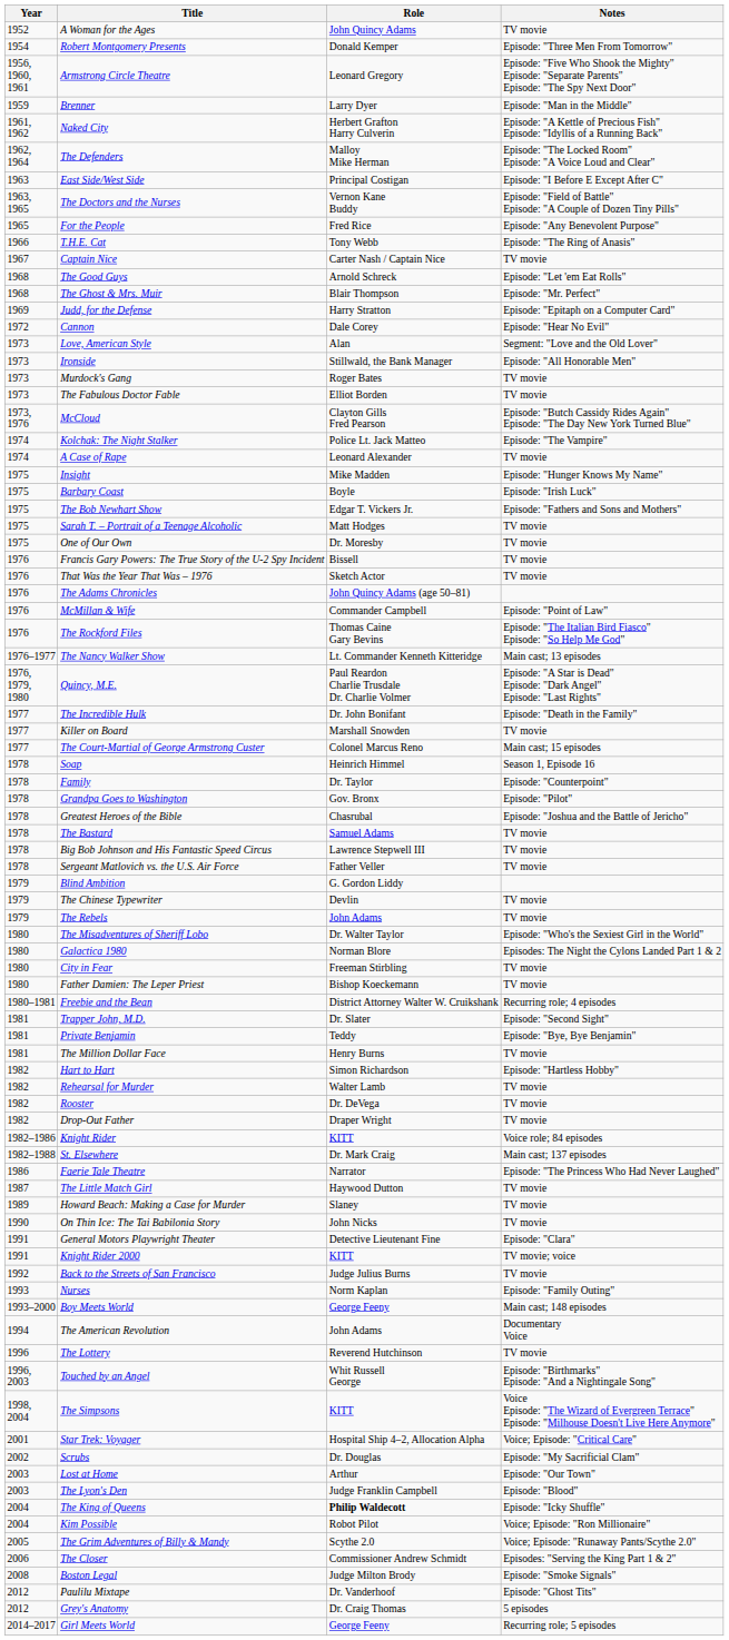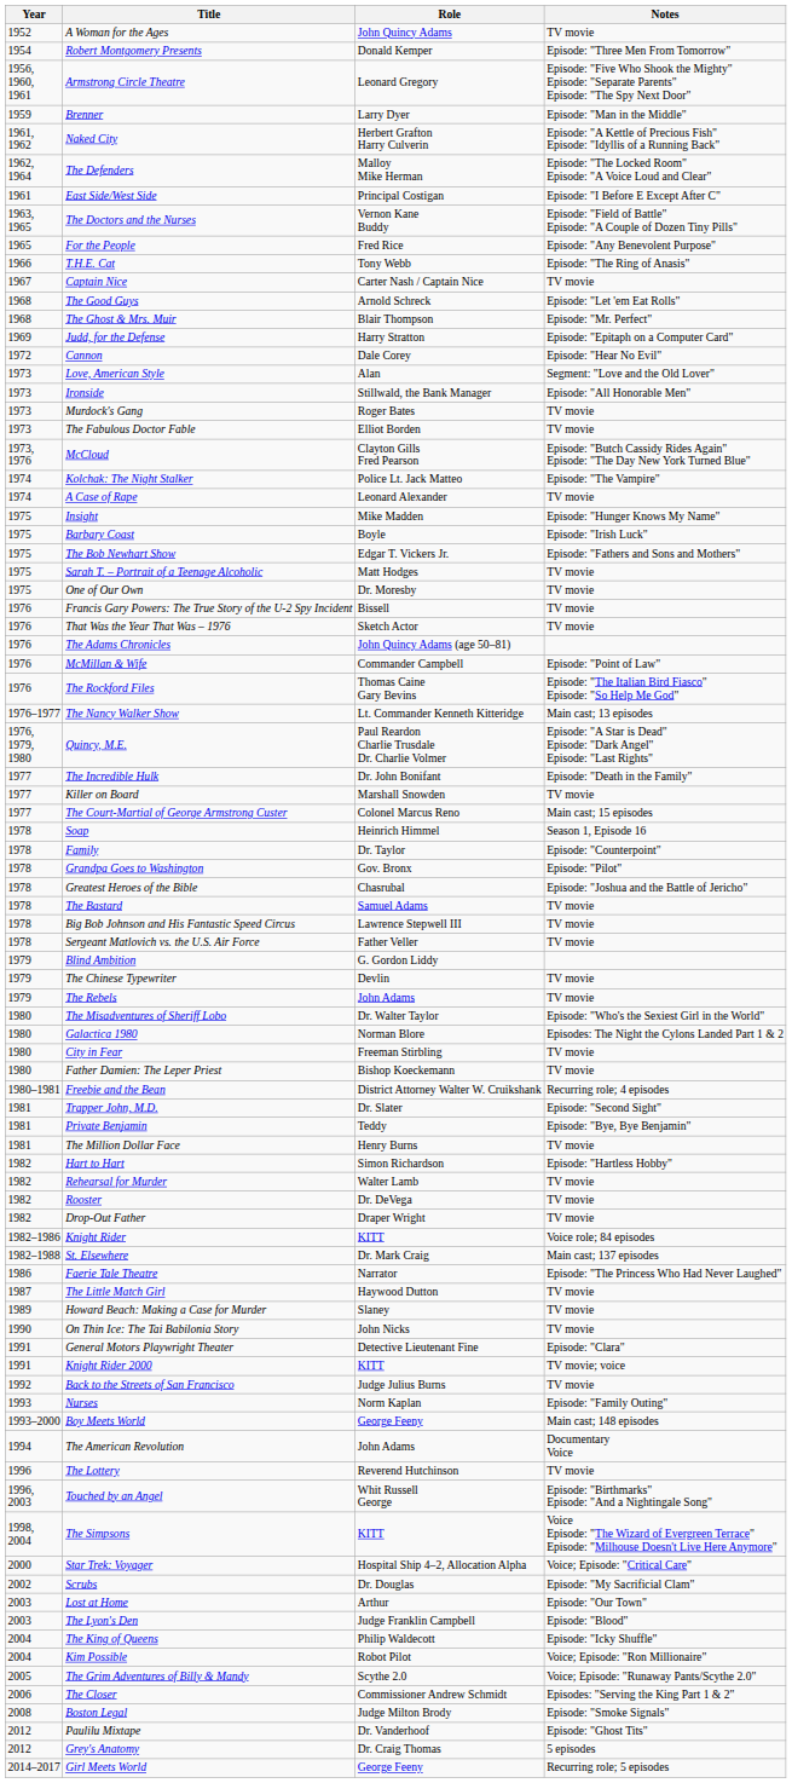 <table class="wikitable sortable">
 <tr>
 <th>Year</th>
 <th>Title</th>
 <th>Role</th>
 <th class="unsortable">Notes</th>
 </tr>
 <tr>
 <td>1952</td>
 <td><em>A Woman for the Ages</em></td>
 <td><a href='#'>John Quincy Adams</a></td>
 <td>TV movie</td>
 </tr>
 <tr>
 <td>1954</td>
 <td><em><a href='#'>Robert Montgomery Presents</a></em></td>
 <td>Donald Kemper</td>
 <td>Episode: "Three Men From Tomorrow"</td>
 </tr>
 <tr>
 <td>1956,<br>1960,<br>1961</td>
 <td><em><a href='#'>Armstrong Circle Theatre</a></em></td>
 <td>Leonard Gregory</td>
 <td>Episode: "Five Who Shook the Mighty"<br>Episode: "Separate Parents"<br>Episode: "The Spy Next Door"</td>
 </tr>
 <tr>
 <td>1959</td>
 <td><em><a href='#'>Brenner</a></em></td>
 <td>Larry Dyer</td>
 <td>Episode: "Man in the Middle"</td>
 </tr>
 <tr>
 <td>1961,<br>1962</td>
 <td><em><a href='#'>Naked City</a></em></td>
 <td>Herbert Grafton<br>Harry Culverin</td>
 <td>Episode: "A Kettle of Precious Fish"<br>Episode: "Idyllis of a Running Back"</td>
 </tr>
 <tr>
 <td>1962,<br>1964</td>
 <td><em><a href='#'>The Defenders</a></em></td>
 <td>Malloy<br>Mike Herman</td>
 <td>Episode: "The Locked Room"<br>Episode: "A Voice Loud and Clear"</td>
 </tr>
 <tr>
-<td>1963</td>
+<td>1961</td>
 <td><em><a href='#'>East Side/West Side</a></em></td>
 <td>Principal Costigan</td>
 <td>Episode: "I Before E Except After C"</td>
 </tr>
 <tr>
 <td>1963,<br>1965</td>
 <td><em><a href='#'>The Doctors and the Nurses</a></em></td>
 <td>Vernon Kane<br>Buddy</td>
 <td>Episode: "Field of Battle"<br>Episode: "A Couple of Dozen Tiny Pills"</td>
 </tr>
 <tr>
 <td>1965</td>
 <td><em><a href='#'>For the People</a></em></td>
 <td>Fred Rice</td>
 <td>Episode: "Any Benevolent Purpose"</td>
 </tr>
 <tr>
 <td>1966</td>
 <td><em><a href='#'>T.H.E. Cat</a></em></td>
 <td>Tony Webb</td>
 <td>Episode: "The Ring of Anasis"</td>
 </tr>
 <tr>
 <td>1967</td>
 <td><em><a href='#'>Captain Nice</a></em></td>
 <td>Carter Nash / Captain Nice</td>
 <td>TV movie</td>
 </tr>
 <tr>
 <td>1968</td>
 <td><em><a href='#'>The Good Guys</a></em></td>
 <td>Arnold Schreck</td>
 <td>Episode: "Let 'em Eat Rolls"</td>
 </tr>
 <tr>
 <td>1968</td>
 <td><em><a href='#'>The Ghost & Mrs. Muir</a></em></td>
 <td>Blair Thompson</td>
 <td>Episode: "Mr. Perfect"</td>
 </tr>
 <tr>
 <td>1969</td>
 <td><em><a href='#'>Judd, for the Defense</a></em></td>
 <td>Harry Stratton</td>
 <td>Episode: "Epitaph on a Computer Card"</td>
 </tr>
 <tr>
 <td>1972</td>
 <td><em><a href='#'>Cannon</a></em></td>
 <td>Dale Corey</td>
 <td>Episode: "Hear No Evil"</td>
 </tr>
 <tr>
 <td>1973</td>
 <td><em><a href='#'>Love, American Style</a></em></td>
 <td>Alan</td>
 <td>Segment: "Love and the Old Lover"</td>
 </tr>
 <tr>
 <td>1973</td>
 <td><em><a href='#'>Ironside</a></em></td>
 <td>Stillwald, the Bank Manager</td>
 <td>Episode: "All Honorable Men"</td>
 </tr>
 <tr>
 <td>1973</td>
 <td><em>Murdock's Gang</em></td>
 <td>Roger Bates</td>
 <td>TV movie</td>
 </tr>
 <tr>
 <td>1973</td>
 <td><em>The Fabulous Doctor Fable</em></td>
 <td>Elliot Borden</td>
 <td>TV movie</td>
 </tr>
 <tr>
 <td>1973,<br>1976</td>
 <td><em><a href='#'>McCloud</a></em></td>
 <td>Clayton Gills<br>Fred Pearson</td>
 <td>Episode: "Butch Cassidy Rides Again"<br>Episode: "The Day New York Turned Blue"</td>
 </tr>
 <tr>
 <td>1974</td>
 <td><em><a href='#'>Kolchak: The Night Stalker</a></em></td>
 <td>Police Lt. Jack Matteo</td>
 <td>Episode: "The Vampire"</td>
 </tr>
 <tr>
 <td>1974</td>
 <td><em><a href='#'>A Case of Rape</a></em></td>
 <td>Leonard Alexander</td>
 <td>TV movie</td>
 </tr>
 <tr>
 <td>1975</td>
 <td><em><a href='#'>Insight</a></em></td>
 <td>Mike Madden</td>
 <td>Episode: "Hunger Knows My Name"</td>
 </tr>
 <tr>
 <td>1975</td>
 <td><em><a href='#'>Barbary Coast</a></em></td>
 <td>Boyle</td>
 <td>Episode: "Irish Luck"</td>
 </tr>
 <tr>
 <td>1975</td>
 <td><em><a href='#'>The Bob Newhart Show</a></em></td>
 <td>Edgar T. Vickers Jr.</td>
 <td>Episode: "Fathers and Sons and Mothers"</td>
 </tr>
 <tr>
 <td>1975</td>
 <td><em><a href='#'>Sarah T. – Portrait of a Teenage Alcoholic</a></em></td>
 <td>Matt Hodges</td>
 <td>TV movie</td>
 </tr>
 <tr>
 <td>1975</td>
 <td><em>One of Our Own</em></td>
 <td>Dr. Moresby</td>
 <td>TV movie</td>
 </tr>
 <tr>
 <td>1976</td>
 <td><em>Francis Gary Powers: The True Story of the U-2 Spy Incident</em></td>
 <td>Bissell</td>
 <td>TV movie</td>
 </tr>
 <tr>
 <td>1976</td>
 <td><em>That Was the Year That Was – 1976</em></td>
 <td>Sketch Actor</td>
 <td>TV movie</td>
 </tr>
 <tr>
 <td>1976</td>
 <td><em><a href='#'>The Adams Chronicles</a></em></td>
 <td><a href='#'>John Quincy Adams</a> (age 50–81)</td>
 <td></td>
 </tr>
 <tr>
 <td>1976</td>
 <td><em><a href='#'>McMillan & Wife</a></em></td>
 <td>Commander Campbell</td>
 <td>Episode: "Point of Law"</td>
 </tr>
 <tr>
 <td>1976</td>
 <td><em><a href='#'>The Rockford Files</a></em></td>
 <td>Thomas Caine<br>Gary Bevins</td>
 <td>Episode: "<a href='#'>The Italian Bird Fiasco</a>"<br>Episode: "<a href='#'>So Help Me God</a>"</td>
 </tr>
 <tr>
 <td>1976–1977</td>
 <td><em><a href='#'>The Nancy Walker Show</a></em></td>
 <td>Lt. Commander Kenneth Kitteridge</td>
 <td>Main cast; 13 episodes</td>
 </tr>
 <tr>
 <td>1976,<br>1979,<br>1980</td>
 <td><em><a href='#'>Quincy, M.E.</a></em></td>
 <td>Paul Reardon<br>Charlie Trusdale<br>Dr. Charlie Volmer</td>
 <td>Episode: "A Star is Dead"<br>Episode: "Dark Angel"<br>Episode: "Last Rights"</td>
 </tr>
 <tr>
 <td>1977</td>
 <td><em><a href='#'>The Incredible Hulk</a></em></td>
 <td>Dr. John Bonifant</td>
 <td>Episode: "Death in the Family"</td>
 </tr>
 <tr>
 <td>1977</td>
 <td><em>Killer on Board</em></td>
 <td>Marshall Snowden</td>
 <td>TV movie</td>
 </tr>
 <tr>
 <td>1977</td>
 <td><em><a href='#'>The Court-Martial of George Armstrong Custer</a></em></td>
 <td>Colonel Marcus Reno</td>
 <td>Main cast; 15 episodes</td>
 </tr>
 <tr>
 <td>1978</td>
 <td><em><a href='#'>Soap</a></em></td>
 <td>Heinrich Himmel</td>
 <td>Season 1, Episode 16</td>
 </tr>
 <tr>
 <td>1978</td>
 <td><em><a href='#'>Family</a></em></td>
 <td>Dr. Taylor</td>
 <td>Episode: "Counterpoint"</td>
 </tr>
 <tr>
 <td>1978</td>
 <td><em><a href='#'>Grandpa Goes to Washington</a></em></td>
 <td>Gov. Bronx</td>
 <td>Episode: "Pilot"</td>
 </tr>
 <tr>
 <td>1978</td>
 <td><em>Greatest Heroes of the Bible</em></td>
 <td>Chasrubal</td>
 <td>Episode: "Joshua and the Battle of Jericho"</td>
 </tr>
 <tr>
 <td>1978</td>
 <td><em><a href='#'>The Bastard</a></em></td>
 <td><a href='#'>Samuel Adams</a></td>
 <td>TV movie</td>
 </tr>
 <tr>
 <td>1978</td>
 <td><em>Big Bob Johnson and His Fantastic Speed Circus</em></td>
 <td>Lawrence Stepwell III</td>
 <td>TV movie</td>
 </tr>
 <tr>
 <td>1978</td>
 <td><em>Sergeant Matlovich vs. the U.S. Air Force</em></td>
 <td>Father Veller</td>
 <td>TV movie</td>
 </tr>
 <tr>
 <td>1979</td>
 <td><em><a href='#'>Blind Ambition</a></em></td>
 <td>G. Gordon Liddy</td>
 <td></td>
 </tr>
 <tr>
 <td>1979</td>
 <td><em>The Chinese Typewriter</em></td>
 <td>Devlin</td>
 <td>TV movie</td>
 </tr>
 <tr>
 <td>1979</td>
 <td><em><a href='#'>The Rebels</a></em></td>
 <td><a href='#'>John Adams</a></td>
 <td>TV movie</td>
 </tr>
 <tr>
 <td>1980</td>
 <td><em><a href='#'>The Misadventures of Sheriff Lobo</a></em></td>
 <td>Dr. Walter Taylor</td>
 <td>Episode: "Who's the Sexiest Girl in the World"</td>
 </tr>
 <tr>
 <td>1980</td>
 <td><em><a href='#'>Galactica 1980</a></em></td>
 <td>Norman Blore</td>
 <td>Episodes: The Night the Cylons Landed Part 1 & 2</td>
 </tr>
 <tr>
 <td>1980</td>
 <td><em><a href='#'>City in Fear</a></em></td>
 <td>Freeman Stirbling</td>
 <td>TV movie</td>
 </tr>
 <tr>
 <td>1980</td>
 <td><em>Father Damien: The Leper Priest</em></td>
 <td>Bishop Koeckemann</td>
 <td>TV movie</td>
 </tr>
 <tr>
 <td>1980–1981</td>
 <td><em><a href='#'>Freebie and the Bean</a></em></td>
 <td>District Attorney Walter W. Cruikshank</td>
 <td>Recurring role; 4 episodes</td>
 </tr>
 <tr>
 <td>1981</td>
 <td><em><a href='#'>Trapper John, M.D.</a></em></td>
 <td>Dr. Slater</td>
 <td>Episode: "Second Sight"</td>
 </tr>
 <tr>
 <td>1981</td>
 <td><em><a href='#'>Private Benjamin</a></em></td>
 <td>Teddy</td>
 <td>Episode: "Bye, Bye Benjamin"</td>
 </tr>
 <tr>
 <td>1981</td>
 <td><em>The Million Dollar Face</em></td>
 <td>Henry Burns</td>
 <td>TV movie</td>
 </tr>
 <tr>
 <td>1982</td>
 <td><em><a href='#'>Hart to Hart</a></em></td>
 <td>Simon Richardson</td>
 <td>Episode: "Hartless Hobby"</td>
 </tr>
 <tr>
 <td>1982</td>
 <td><em><a href='#'>Rehearsal for Murder</a></em></td>
 <td>Walter Lamb</td>
 <td>TV movie</td>
 </tr>
 <tr>
 <td>1982</td>
 <td><em><a href='#'>Rooster</a></em></td>
 <td>Dr. DeVega</td>
 <td>TV movie</td>
 </tr>
 <tr>
 <td>1982</td>
 <td><em>Drop-Out Father</em></td>
 <td>Draper Wright</td>
 <td>TV movie</td>
 </tr>
 <tr>
 <td>1982–1986</td>
 <td><em><a href='#'>Knight Rider</a></em></td>
 <td><a href='#'>KITT</a></td>
 <td>Voice role; 84 episodes</td>
 </tr>
 <tr>
 <td>1982–1988</td>
 <td><em><a href='#'>St. Elsewhere</a></em></td>
 <td>Dr. Mark Craig</td>
 <td>Main cast; 137 episodes</td>
 </tr>
 <tr>
 <td>1986</td>
 <td><em><a href='#'>Faerie Tale Theatre</a></em></td>
 <td>Narrator</td>
 <td>Episode: "The Princess Who Had Never Laughed"</td>
 </tr>
 <tr>
 <td>1987</td>
 <td><em><a href='#'>The Little Match Girl</a></em></td>
 <td>Haywood Dutton</td>
 <td>TV movie</td>
 </tr>
 <tr>
 <td>1989</td>
 <td><em>Howard Beach: Making a Case for Murder</em></td>
 <td>Slaney</td>
 <td>TV movie</td>
 </tr>
 <tr>
 <td>1990</td>
 <td><em>On Thin Ice: The Tai Babilonia Story</em></td>
 <td>John Nicks</td>
 <td>TV movie</td>
 </tr>
 <tr>
 <td>1991</td>
 <td><em>General Motors Playwright Theater</em></td>
 <td>Detective Lieutenant Fine</td>
 <td>Episode: "Clara"</td>
 </tr>
 <tr>
 <td>1991</td>
 <td><em><a href='#'>Knight Rider 2000</a></em></td>
 <td><a href='#'>KITT</a></td>
 <td>TV movie; voice</td>
 </tr>
 <tr>
 <td>1992</td>
 <td><em><a href='#'>Back to the Streets of San Francisco</a></em></td>
 <td>Judge Julius Burns</td>
 <td>TV movie</td>
 </tr>
 <tr>
 <td>1993</td>
 <td><em><a href='#'>Nurses</a></em></td>
 <td>Norm Kaplan</td>
 <td>Episode: "Family Outing"</td>
 </tr>
 <tr>
 <td>1993–2000</td>
 <td><em><a href='#'>Boy Meets World</a></em></td>
 <td><a href='#'>George Feeny</a></td>
 <td>Main cast; 148 episodes</td>
 </tr>
 <tr>
 <td>1994</td>
 <td><em>The American Revolution</em></td>
 <td>John Adams</td>
 <td>Documentary<br>Voice</td>
 </tr>
 <tr>
 <td>1996</td>
 <td><em><a href='#'>The Lottery</a></em></td>
 <td>Reverend Hutchinson</td>
 <td>TV movie</td>
 </tr>
 <tr>
 <td>1996,<br>2003</td>
 <td><em><a href='#'>Touched by an Angel</a></em></td>
 <td>Whit Russell<br>George</td>
 <td>Episode: "Birthmarks"<br>Episode: "And a Nightingale Song"</td>
 </tr>
 <tr>
 <td>1998,<br>2004</td>
 <td><em><a href='#'>The Simpsons</a></em></td>
 <td><a href='#'>KITT</a></td>
 <td>Voice<br>Episode: "<a href='#'>The Wizard of Evergreen Terrace</a>"<br>Episode: "<a href='#'>Milhouse Doesn't Live Here Anymore</a>"</td>
 </tr>
 <tr>
-<td>2001</td>
+<td>2000</td>
 <td><em><a href='#'>Star Trek: Voyager</a></em></td>
 <td>Hospital Ship 4–2, Allocation Alpha</td>
 <td>Voice; Episode: "<a href='#'>Critical Care</a>"</td>
 </tr>
 <tr>
 <td>2002</td>
 <td><em><a href='#'>Scrubs</a></em></td>
 <td>Dr. Douglas</td>
 <td>Episode: "My Sacrificial Clam"</td>
 </tr>
 <tr>
 <td>2003</td>
 <td><em><a href='#'>Lost at Home</a></em></td>
 <td>Arthur</td>
 <td>Episode: "Our Town"</td>
 </tr>
 <tr>
 <td>2003</td>
 <td><em><a href='#'>The Lyon's Den</a></em></td>
 <td>Judge Franklin Campbell</td>
 <td>Episode: "Blood"</td>
 </tr>
 <tr>
 <td>2004</td>
 <td><em><a href='#'>The King of Queens</a></em></td>
-<td><strong>Philip Waldecott</strong></td>
+<td>Philip Waldecott</td>
 <td>Episode: "Icky Shuffle"</td>
 </tr>
 <tr>
 <td>2004</td>
 <td><em><a href='#'>Kim Possible</a></em></td>
 <td>Robot Pilot</td>
 <td>Voice; Episode: "Ron Millionaire"</td>
 </tr>
 <tr>
 <td>2005</td>
 <td><em><a href='#'>The Grim Adventures of Billy & Mandy</a></em></td>
 <td>Scythe 2.0</td>
 <td>Voice; Episode: "Runaway Pants/Scythe 2.0"</td>
 </tr>
 <tr>
 <td>2006</td>
 <td><em><a href='#'>The Closer</a></em></td>
 <td>Commissioner Andrew Schmidt</td>
 <td>Episodes: "Serving the King Part 1 & 2"</td>
 </tr>
 <tr>
 <td>2008</td>
 <td><em><a href='#'>Boston Legal</a></em></td>
 <td>Judge Milton Brody</td>
 <td>Episode: "Smoke Signals"</td>
 </tr>
 <tr>
 <td>2012</td>
 <td><em>Paulilu Mixtape</em></td>
 <td>Dr. Vanderhoof</td>
 <td>Episode: "Ghost Tits"</td>
 </tr>
 <tr>
 <td>2012</td>
 <td><em><a href='#'>Grey's Anatomy</a></em></td>
 <td>Dr. Craig Thomas</td>
 <td>5 episodes</td>
 </tr>
 <tr>
 <td>2014–2017</td>
 <td><em><a href='#'>Girl Meets World</a></em></td>
 <td><a href='#'>George Feeny</a></td>
 <td>Recurring role; 5 episodes</td>
 </tr>
 </table>
